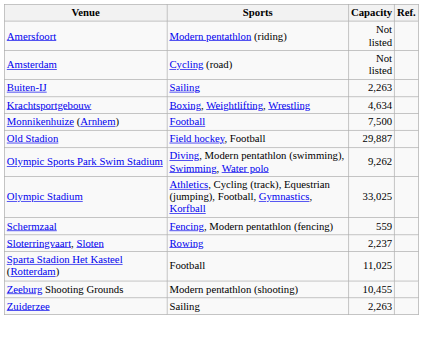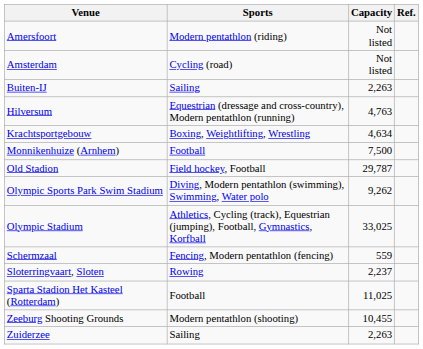 <table class="wikitable sortable" width="70%">
 <tr>
 <th width="40%">Venue</th>
 <th class="unsortable" width="45%">Sports</th>
 <th width="10%">Capacity</th>
 <th class="unsortable">Ref.</th>
 </tr>
 <tr>
 <td><a href='#'>Amersfoort</a></td>
 <td><a href='#'>Modern pentathlon</a> (riding)</td>
 <td align="right">Not listed</td>
 <td align="center"></td>
 </tr>
 <tr>
 <td><a href='#'>Amsterdam</a></td>
 <td><a href='#'>Cycling</a> (road)</td>
 <td align="right">Not listed</td>
 <td align="center"></td>
 </tr>
 <tr>
 <td><a href='#'>Buiten-IJ</a></td>
 <td><a href='#'>Sailing</a></td>
 <td align="right">2,263</td>
 <td align="center"></td>
 </tr>
 <tr>
+<td><a href='#'>Hilversum</a></td>
+<td><a href='#'>Equestrian</a> (dressage and cross-country), Modern pentathlon (running)</td>
+<td align="right">4,763</td>
+<td align="center"></td>
+</tr>
+<tr>
 <td><a href='#'>Krachtsportgebouw</a></td>
 <td><a href='#'>Boxing</a>, <a href='#'>Weightlifting</a>, <a href='#'>Wrestling</a></td>
 <td align="right">4,634</td>
 <td align="center"></td>
 </tr>
 <tr>
 <td><a href='#'>Monnikenhuize</a> (<a href='#'>Arnhem</a>)</td>
 <td><a href='#'>Football</a></td>
 <td align="right">7,500</td>
 <td align="center"></td>
 </tr>
 <tr>
 <td><a href='#'>Old Stadion</a></td>
 <td><a href='#'>Field hockey</a>, Football</td>
-<td align="right">29,887</td>
+<td align="right">29,787</td>
 <td align="center"></td>
 </tr>
 <tr>
 <td><a href='#'>Olympic Sports Park Swim Stadium</a></td>
 <td><a href='#'>Diving</a>, Modern pentathlon (swimming), <a href='#'>Swimming</a>, <a href='#'>Water polo</a></td>
 <td align="right">9,262</td>
 <td align="center"></td>
 </tr>
 <tr>
 <td><a href='#'>Olympic Stadium</a></td>
 <td><a href='#'>Athletics</a>, Cycling (track), Equestrian (jumping), Football, <a href='#'>Gymnastics</a>, <a href='#'>Korfball</a></td>
 <td align="right">33,025</td>
 <td align="center"></td>
 </tr>
 <tr>
 <td><a href='#'>Schermzaal</a></td>
 <td><a href='#'>Fencing</a>, Modern pentathlon (fencing)</td>
 <td align="right">559</td>
 <td align="center"></td>
 </tr>
 <tr>
 <td><a href='#'>Sloterringvaart</a>, <a href='#'>Sloten</a></td>
 <td><a href='#'>Rowing</a></td>
 <td align="right">2,237</td>
 <td align="center"></td>
 </tr>
 <tr>
 <td><a href='#'>Sparta Stadion Het Kasteel</a> (<a href='#'>Rotterdam</a>)</td>
 <td>Football</td>
 <td align="right">11,025</td>
 <td align="center"></td>
 </tr>
 <tr>
 <td><a href='#'>Zeeburg</a> Shooting Grounds</td>
 <td>Modern pentathlon (shooting)</td>
 <td align="right">10,455</td>
 <td align="center"></td>
 </tr>
 <tr>
 <td><a href='#'>Zuiderzee</a></td>
 <td>Sailing</td>
 <td align="right">2,263</td>
 <td align="center"></td>
 </tr>
 </table>
